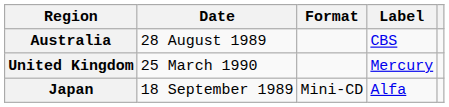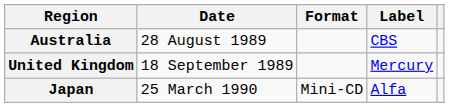 <table class="wikitable plainrowheaders">
 <tr>
 <th scope="col">Region</th>
 <th scope="col">Date</th>
 <th scope="col">Format</th>
 <th scope="col">Label</th>
 <th scope="col"></th>
 </tr>
 <tr>
 <th scope="row">Australia</th>
 <td>28 August 1989</td>
 <td></td>
 <td><a href='#'>CBS</a></td>
 <td></td>
 </tr>
 <tr>
 <th scope="row">United Kingdom</th>
-<td>25 March 1990</td>
+<td>18 September 1989</td>
 <td></td>
 <td><a href='#'>Mercury</a></td>
 <td></td>
 </tr>
 <tr>
 <th scope="row">Japan</th>
-<td>18 September 1989</td>
+<td>25 March 1990</td>
 <td>Mini-CD</td>
 <td><a href='#'>Alfa</a></td>
 <td></td>
 </tr>
 </table>
